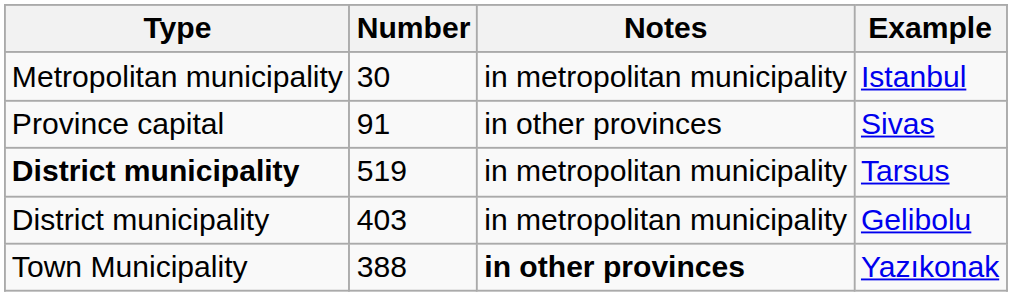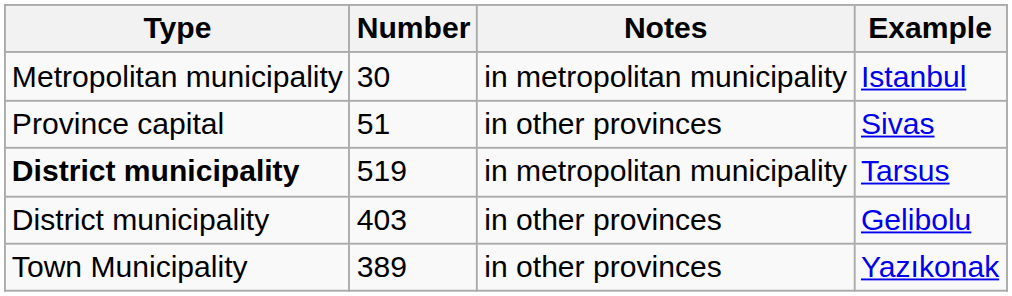 <table class="sortable wikitable">
 <tr>
 <th>Type</th>
 <th>Number</th>
 <th>Notes</th>
 <th>Example</th>
 </tr>
 <tr>
 <td>Metropolitan municipality</td>
 <td>30</td>
 <td>in metropolitan municipality</td>
 <td><a href='#'>Istanbul</a></td>
 </tr>
 <tr>
 <td>Province capital</td>
-<td>91</td>
+<td>51</td>
 <td>in other provinces</td>
 <td><a href='#'>Sivas</a></td>
 </tr>
 <tr>
 <td><strong>District municipality</strong></td>
 <td>519</td>
 <td>in metropolitan municipality</td>
 <td><a href='#'>Tarsus</a></td>
 </tr>
 <tr>
 <td>District municipality</td>
 <td>403</td>
-<td>in metropolitan municipality</td>
+<td>in other provinces</td>
 <td><a href='#'>Gelibolu</a></td>
 </tr>
 <tr>
 <td>Town Municipality</td>
-<td>388</td>
-<td><strong>in other provinces</strong></td>
+<td>389</td>
+<td>in other provinces</td>
 <td><a href='#'>Yazıkonak</a></td>
 </tr>
 </table>
